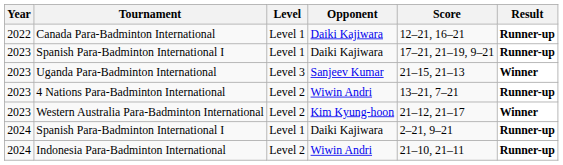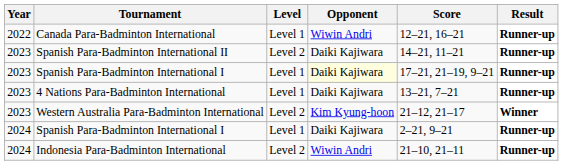 <table class="sortable wikitable" style="font-size: 90%;">
 <tr>
 <th>Year</th>
 <th>Tournament</th>
 <th>Level</th>
 <th>Opponent</th>
 <th>Score</th>
 <th>Result</th>
 </tr>
 <tr>
 <td align="center">2022</td>
 <td align="left">Canada Para-Badminton International</td>
 <td align="left">Level 1</td>
-<td align="left"> <a href='#'>Daiki Kajiwara</a></td>
+<td align="left"> <a href='#'>Wiwin Andri</a></td>
 <td align="left">12–21, 16–21</td>
+<td style="text-align:left; background:white"> <strong>Runner-up</strong></td>
+</tr>
+<tr>
+<td align="center">2023</td>
+<td align="left">Spanish Para-Badminton International II</td>
+<td align="left">Level 2</td>
+<td align="left"> Daiki Kajiwara</td>
+<td align="left">14–21, 11–21</td>
 <td style="text-align:left; background:white"> <strong>Runner-up</strong></td>
 </tr>
 <tr>
 <td align="center">2023</td>
 <td align="left">Spanish Para-Badminton International I</td>
 <td align="left">Level 1</td>
-<td align="left"> Daiki Kajiwara</td>
+<td align="left" style="background: lightyellow;"> Daiki Kajiwara</td>
 <td align="left">17–21, 21–19, 9–21</td>
 <td style="text-align:left; background:white"> <strong>Runner-up</strong></td>
 </tr>
 <tr>
 <td align="center">2023</td>
-<td align="left">Uganda Para-Badminton International</td>
-<td align="left">Level 3</td>
-<td align="left"> <a href='#'>Sanjeev Kumar</a></td>
-<td align="left">21–15, 21–13</td>
-<td style="text-align:left; background:white"> <strong>Winner</strong></td>
-</tr>
-<tr>
-<td align="center">2023</td>
 <td align="left">4 Nations Para-Badminton International</td>
-<td align="left">Level 2</td>
-<td align="left"> <a href='#'>Wiwin Andri</a></td>
+<td align="left">Level 1</td>
+<td align="left"> Daiki Kajiwara</td>
 <td align="left">13–21, 7–21</td>
 <td style="text-align:left; background:white"> <strong>Runner-up</strong></td>
 </tr>
 <tr>
 <td align="center">2023</td>
 <td align="left">Western Australia Para-Badminton International</td>
 <td align="left">Level 2</td>
 <td align="left"> <a href='#'>Kim Kyung-hoon</a></td>
 <td align="left">21–12, 21–17</td>
 <td style="text-align:left; background:white"> <strong>Winner</strong></td>
 </tr>
 <tr>
 <td align="center">2024</td>
 <td align="left">Spanish Para-Badminton International I</td>
 <td align="left">Level 1</td>
 <td align="left"> Daiki Kajiwara</td>
 <td align="left">2–21, 9–21</td>
 <td style="text-align:left; background:white"> <strong>Runner-up</strong></td>
 </tr>
 <tr>
 <td align="center">2024</td>
 <td align="left">Indonesia Para-Badminton International</td>
 <td align="left">Level 2</td>
 <td align="left"> <a href='#'>Wiwin Andri</a></td>
 <td align="left">21–10, 21–11</td>
 <td style="text-align:left; background:white"> <strong>Runner-up</strong></td>
 </tr>
 </table>
